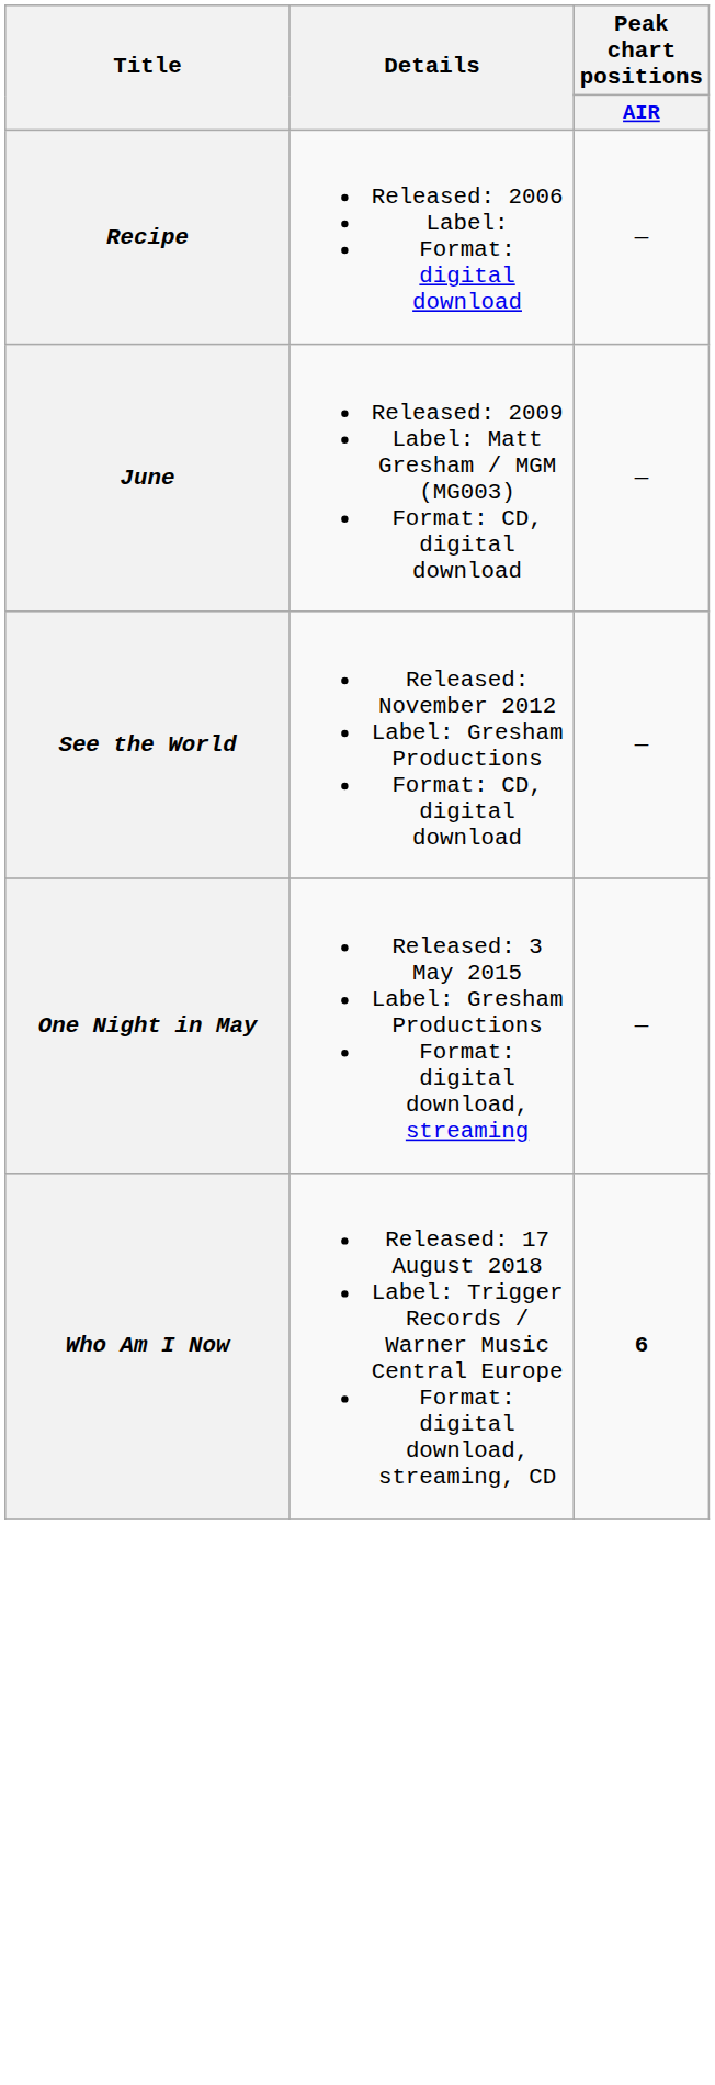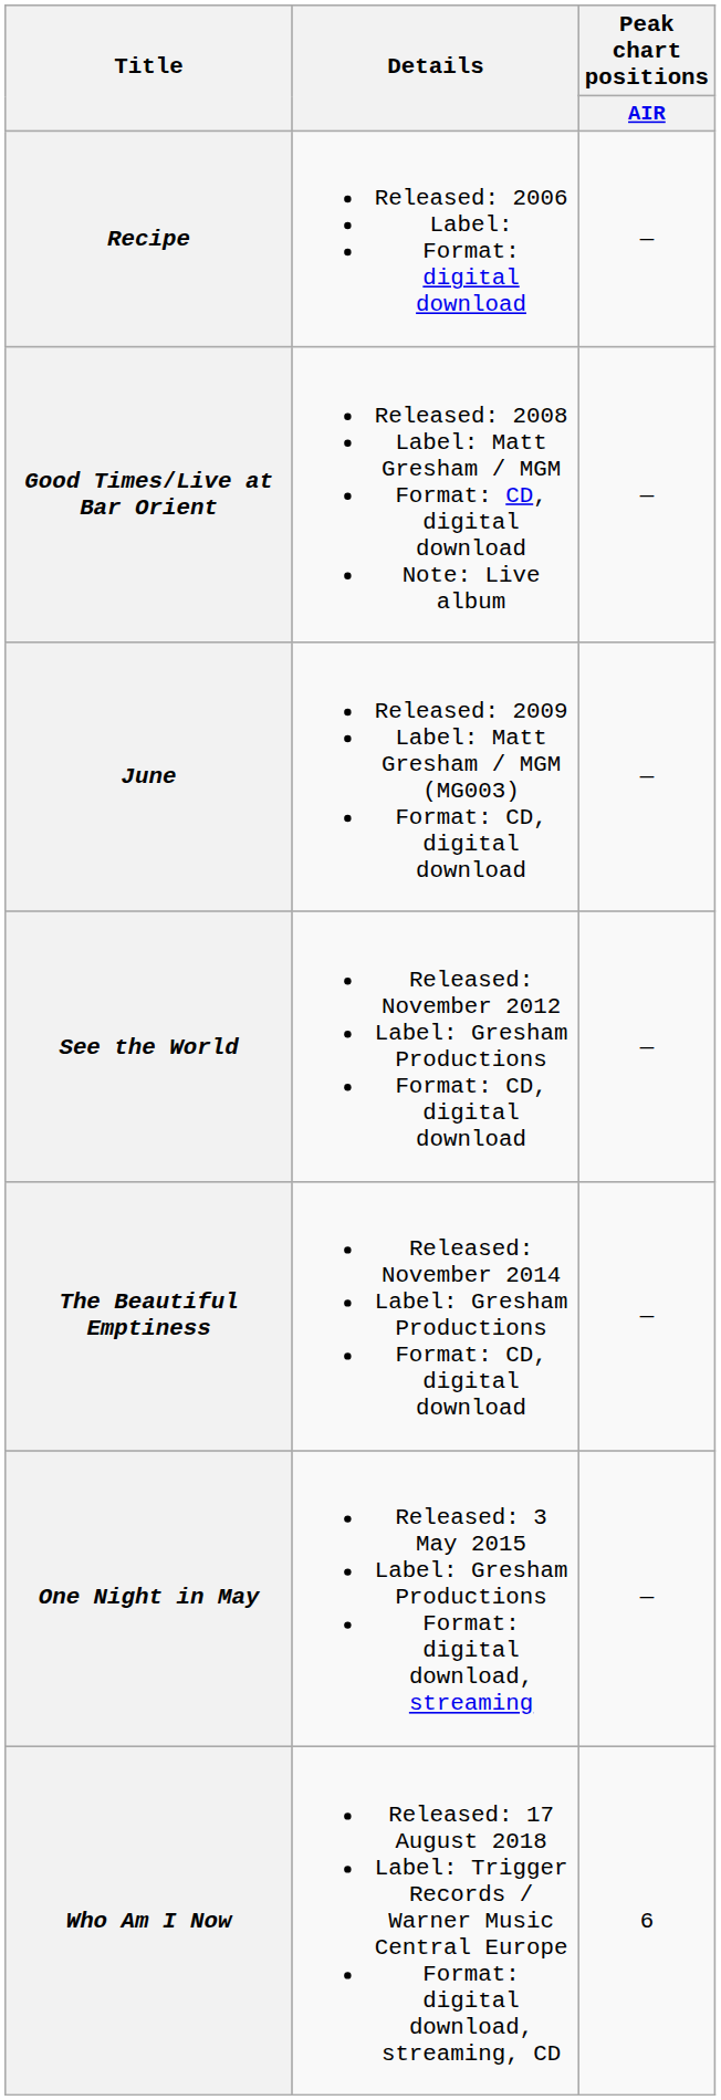 <table class="wikitable plainrowheaders" style="text-align:center;" border="1">
 <tr>
 <th scope="col" rowspan="2" style="width:12em;">Title</th>
 <th scope="col" rowspan="2" style="width:12em;">Details</th>
 <th scope="col">Peak chart positions</th>
 </tr>
 <tr>
 <th scope="col" style="width:3em;font-size:90%;"><a href='#'>AIR</a></th>
 </tr>
 <tr>
 <th scope="row"><em>Recipe</em></th>
 <td><br><ul><li>Released: 2006</li><li>Label: </li><li>Format: <a href='#'>digital download</a></li></ul></td>
 <td>—</td>
 </tr>
 <tr>
+<th scope="row"><em>Good Times</em>/<em>Live at Bar Orient</em></th>
+<td><br><ul><li>Released: 2008</li><li>Label: Matt Gresham / MGM</li><li>Format: <a href='#'>CD</a>, digital download</li><li>Note: Live album</li></ul></td>
+<td>—</td>
+</tr>
+<tr>
 <th scope="row"><em>June</em></th>
 <td><br><ul><li>Released: 2009</li><li>Label: Matt Gresham / MGM (MG003)</li><li>Format: CD, digital download</li></ul></td>
 <td>—</td>
 </tr>
 <tr>
 <th scope="row"><em>See the World</em></th>
 <td><br><ul><li>Released: November 2012</li><li>Label: Gresham Productions</li><li>Format: CD, digital download</li></ul></td>
 <td>—</td>
 </tr>
 <tr>
+<th scope="row"><em>The Beautiful Emptiness</em></th>
+<td><br><ul><li>Released: November 2014</li><li>Label: Gresham Productions</li><li>Format: CD, digital download</li></ul></td>
+<td>—</td>
+</tr>
+<tr>
 <th scope="row"><em>One Night in May</em></th>
 <td><br><ul><li>Released: 3 May 2015</li><li>Label: Gresham Productions</li><li>Format: digital download, <a href='#'>streaming</a></li></ul></td>
 <td>—</td>
 </tr>
 <tr>
 <th scope="row"><em>Who Am I Now</em></th>
 <td><br><ul><li>Released: 17 August 2018</li><li>Label: Trigger Records / Warner Music Central Europe</li><li>Format: digital download, streaming, CD</li></ul></td>
-<td><strong>6</strong></td>
+<td>6</td>
 </tr>
 </table>
